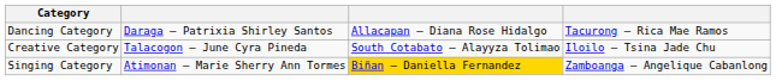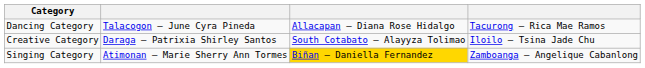 <table class="wikitable sortable" style="font-size:95%;">
 <tr>
 <th>Category</th>
 <th></th>
 <th></th>
 <th></th>
 </tr>
 <tr>
 <td>Dancing Category</td>
-<td><a href='#'>Daraga</a> – Patrixia Shirley Santos</td>
+<td><a href='#'>Talacogon</a> – June Cyra Pineda</td>
 <td><a href='#'>Allacapan</a> – Diana Rose Hidalgo</td>
 <td><a href='#'>Tacurong</a> – Rica Mae Ramos</td>
 </tr>
 <tr>
 <td>Creative Category</td>
-<td><a href='#'>Talacogon</a> – June Cyra Pineda</td>
+<td><a href='#'>Daraga</a> – Patrixia Shirley Santos</td>
 <td><a href='#'>South Cotabato</a> – Alayyza Tolimao</td>
 <td><a href='#'>Iloilo</a> – Tsina Jade Chu</td>
 </tr>
 <tr>
 <td>Singing Category</td>
 <td><a href='#'>Atimonan</a> – Marie Sherry Ann Tormes</td>
 <td style="background: gold;"><a href='#'>Biñan</a> – Daniella Fernandez</td>
 <td><a href='#'>Zamboanga</a> – Angelique Cabanlong</td>
 </tr>
 </table>
